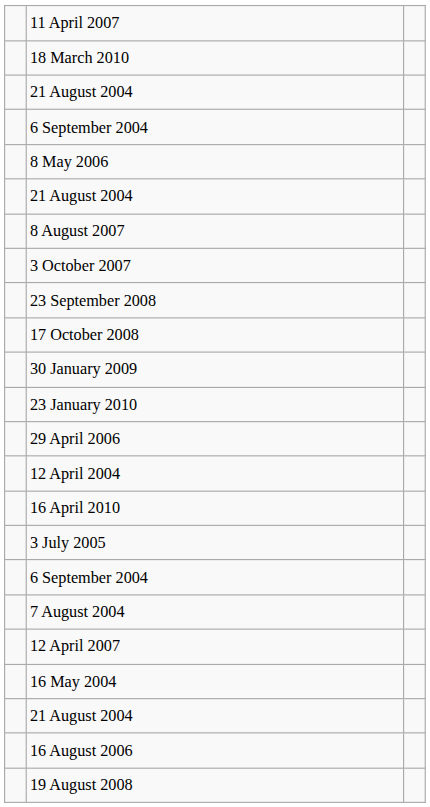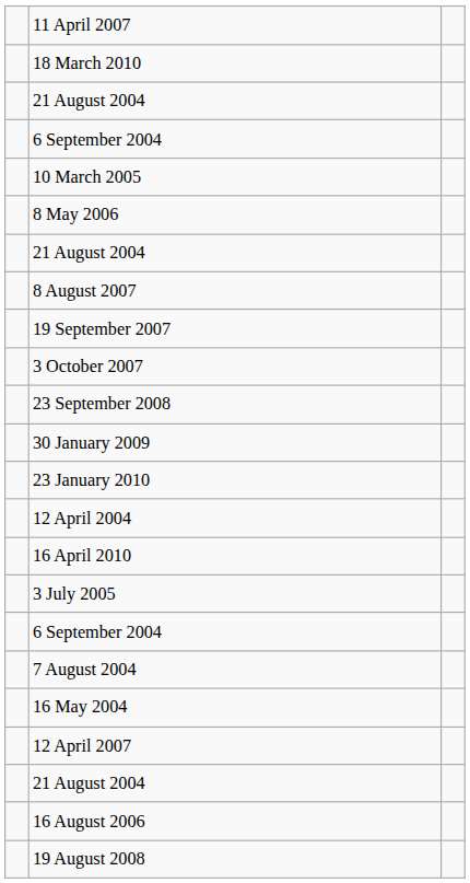 <table class="wikitable" style="font-size: 89%; float: left; width: 26em; margin-right: 1em; height: 700px">
 <tr>
 <td></td>
 <td>11 April 2007</td>
 <td></td>
 </tr>
 <tr>
 <td></td>
 <td>18 March 2010</td>
 <td></td>
 </tr>
 <tr>
 <td></td>
 <td>21 August 2004</td>
 <td></td>
 </tr>
 <tr>
 <td></td>
 <td>6 September 2004</td>
 <td></td>
 </tr>
 <tr>
 <td></td>
+<td>10 March 2005</td>
+<td></td>
+</tr>
+<tr>
+<td></td>
 <td>8 May 2006</td>
 <td></td>
 </tr>
 <tr>
 <td></td>
 <td>21 August 2004</td>
 <td></td>
 </tr>
 <tr>
 <td></td>
 <td>8 August 2007</td>
 <td></td>
 </tr>
 <tr>
 <td></td>
+<td>19 September 2007</td>
+<td></td>
+</tr>
+<tr>
+<td></td>
 <td>3 October 2007</td>
 <td></td>
 </tr>
 <tr>
 <td></td>
 <td>23 September 2008</td>
 <td></td>
 </tr>
 <tr>
 <td></td>
-<td>17 October 2008</td>
-<td></td>
-</tr>
-<tr>
-<td></td>
 <td>30 January 2009</td>
 <td></td>
 </tr>
 <tr>
 <td></td>
 <td>23 January 2010</td>
-<td></td>
-</tr>
-<tr>
-<td></td>
-<td>29 April 2006</td>
 <td></td>
 </tr>
 <tr>
 <td></td>
 <td>12 April 2004</td>
 <td></td>
 </tr>
 <tr>
 <td></td>
 <td>16 April 2010</td>
 <td></td>
 </tr>
 <tr>
 <td></td>
 <td>3 July 2005</td>
 <td></td>
 </tr>
 <tr>
 <td></td>
 <td>6 September 2004</td>
 <td></td>
 </tr>
 <tr>
 <td></td>
 <td>7 August 2004</td>
 <td></td>
 </tr>
 <tr>
 <td></td>
-<td>12 April 2007</td>
+<td>16 May 2004</td>
 <td></td>
 </tr>
 <tr>
 <td></td>
-<td>16 May 2004</td>
+<td>12 April 2007</td>
 <td></td>
 </tr>
 <tr>
 <td></td>
 <td>21 August 2004</td>
 <td></td>
 </tr>
 <tr>
 <td></td>
 <td>16 August 2006</td>
 <td></td>
 </tr>
 <tr>
 <td></td>
 <td>19 August 2008</td>
 <td></td>
 </tr>
 </table>
